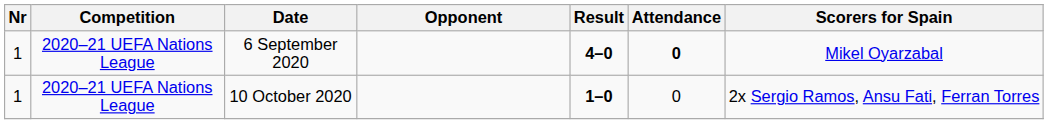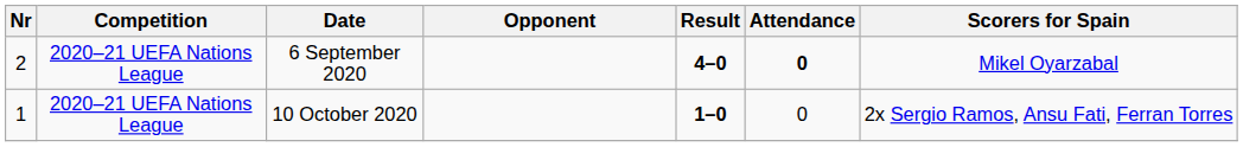 <table class="wikitable sortable" style="font-size: 90%; text-align:center">
 <tr>
 <th>Nr</th>
 <th style="width:163px">Competition</th>
 <th style="width:110px">Date</th>
 <th style="width:180px">Opponent</th>
 <th>Result</th>
 <th>Attendance</th>
 <th>Scorers for Spain</th>
 </tr>
 <tr>
-<td>1</td>
+<td>2</td>
 <td><a href='#'>2020–21 UEFA Nations League</a></td>
 <td>6 September 2020</td>
 <td></td>
 <td><strong>4–0</strong></td>
 <td><strong>0</strong></td>
 <td><a href='#'>Mikel Oyarzabal</a></td>
 </tr>
 <tr>
 <td>1</td>
 <td rowspan="2"><a href='#'>2020–21 UEFA Nations League</a></td>
 <td>10 October 2020</td>
 <td></td>
 <td><strong>1–0</strong></td>
 <td>0</td>
 <td>2x <a href='#'>Sergio Ramos</a>, <a href='#'>Ansu Fati</a>, <a href='#'>Ferran Torres</a></td>
 </tr>
 <tr>
 </tr>
 </table>
